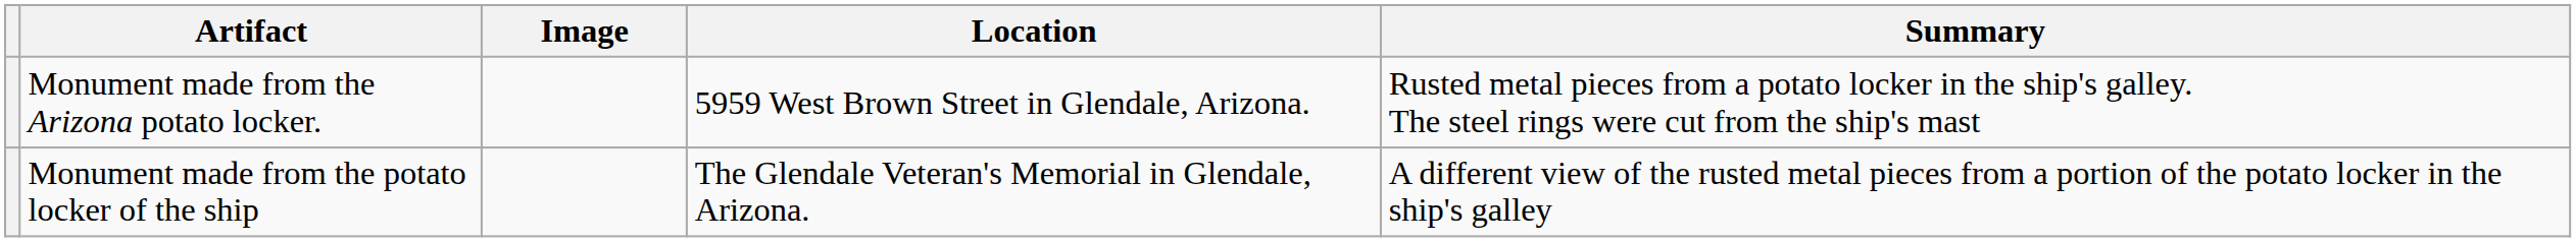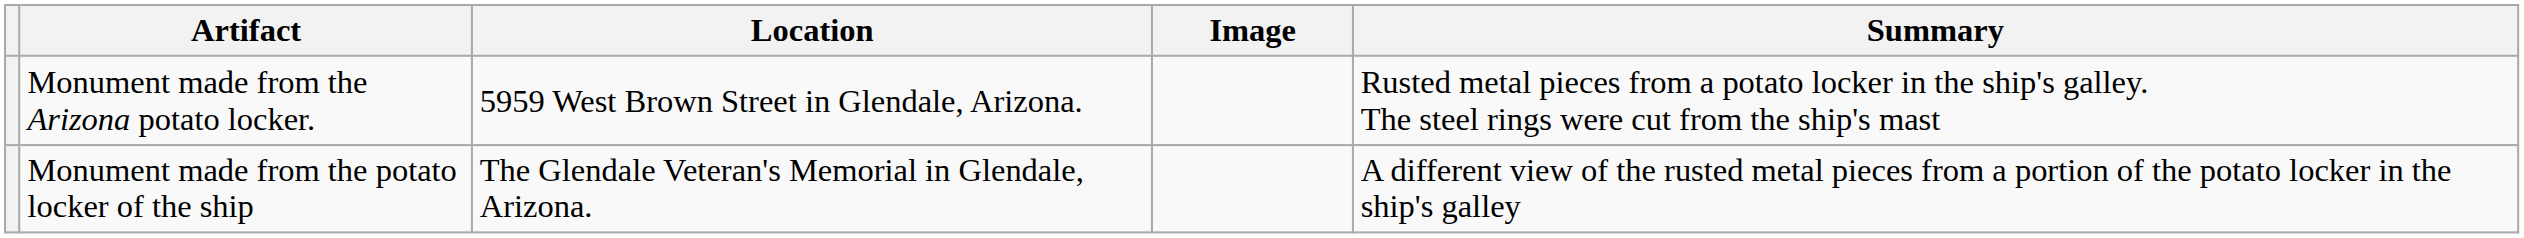 <table class="wikitable sortable" style="width:98%">
 <tr>
 <th></th>
 <th width = 18% >Artifact</th>
+<th>Location</th>
 <th width = 8% class="unsortable" >Image</th>
-<th>Location</th>
 <th class="unsortable" >Summary</th>
 </tr>
 <tr ->
 <th></th>
 <td>Monument made from the <em>Arizona</em> potato locker.</td>
+<td>5959 West Brown Street in Glendale, Arizona.</td>
 <td></td>
-<td>5959 West Brown Street in Glendale, Arizona.</td>
 <td>Rusted metal pieces from a potato locker in the ship's galley.<br>The steel rings were cut from the ship's mast</td>
 </tr>
 <tr ->
 <th></th>
 <td>Monument made from the potato locker of the ship</td>
+<td>The Glendale Veteran's Memorial in Glendale, Arizona.</td>
 <td></td>
-<td>The Glendale Veteran's Memorial in Glendale, Arizona.</td>
 <td>A different view of the rusted metal pieces from a portion of the potato locker in the ship's galley</td>
 </tr>
 </table>
